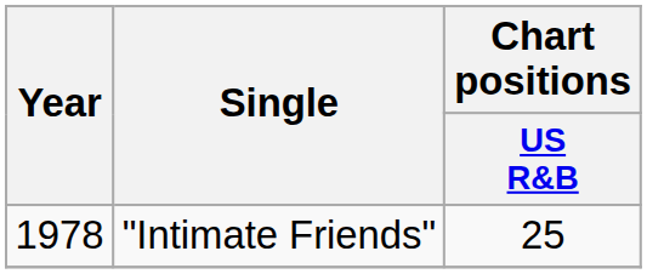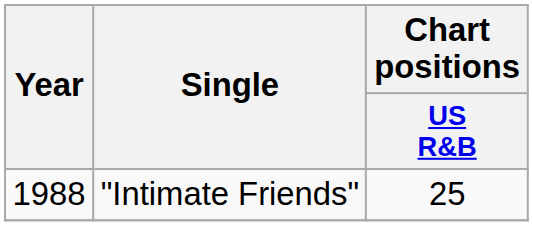 <table class="wikitable" style="text-align:center;">
 <tr>
 <th rowspan="2">Year</th>
 <th rowspan="2">Single</th>
 <th colspan="1">Chart positions</th>
 </tr>
 <tr style="font-size:smaller;">
 <th width="40"><a href='#'>US<br>R&B</a></th>
 </tr>
 <tr>
-<td rowspan="1">1978</td>
+<td rowspan="1">1988</td>
 <td align="left">"Intimate Friends"</td>
 <td>25</td>
 </tr>
 <tr>
 </tr>
 </table>
